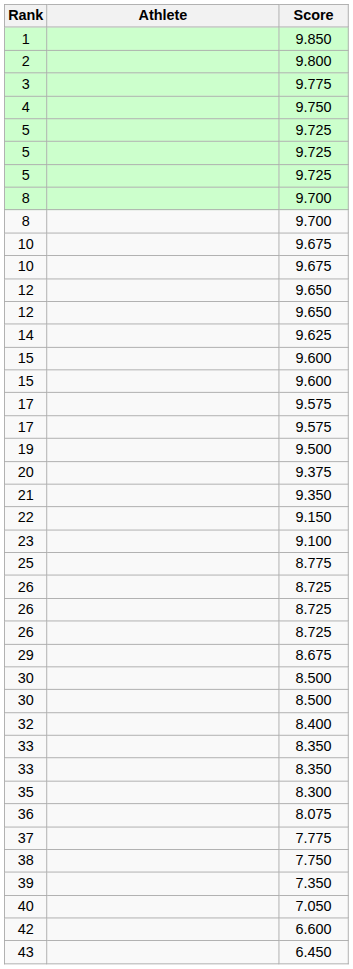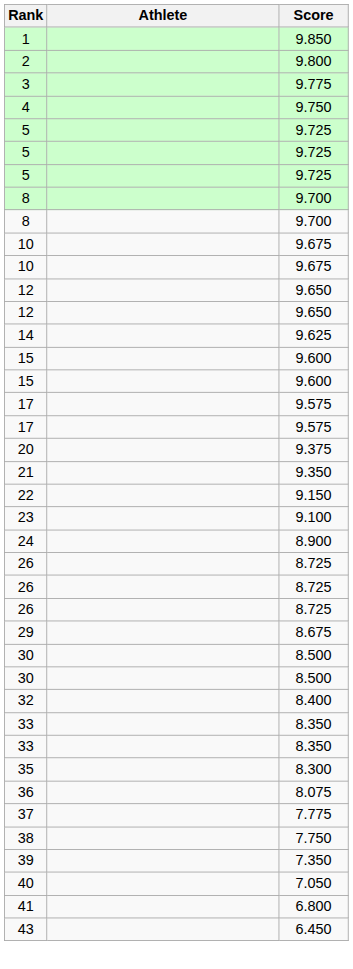 <table class=wikitable style="text-align:center">
 <tr>
 <th width=40>Rank</th>
 <th width=250>Athlete</th>
 <th width=70>Score</th>
 </tr>
 <tr bgcolor="ccffcc">
 <td>1</td>
 <td align=left></td>
 <td>9.850</td>
 </tr>
 <tr bgcolor="ccffcc">
 <td>2</td>
 <td align=left></td>
 <td>9.800</td>
 </tr>
 <tr bgcolor="ccffcc">
 <td>3</td>
 <td align=left></td>
 <td>9.775</td>
 </tr>
 <tr bgcolor="ccffcc">
 <td>4</td>
 <td align=left></td>
 <td>9.750</td>
 </tr>
 <tr bgcolor="ccffcc">
 <td>5</td>
 <td align=left></td>
 <td>9.725</td>
 </tr>
 <tr bgcolor="ccffcc">
 <td>5</td>
 <td align=left></td>
 <td>9.725</td>
 </tr>
 <tr bgcolor="ccffcc">
 <td>5</td>
 <td align=left></td>
 <td>9.725</td>
 </tr>
 <tr bgcolor="ccffcc">
 <td>8</td>
 <td align=left></td>
 <td>9.700</td>
 </tr>
 <tr>
 <td>8</td>
 <td align=left></td>
 <td>9.700</td>
 </tr>
 <tr>
 <td>10</td>
 <td align=left></td>
 <td>9.675</td>
 </tr>
 <tr>
 <td>10</td>
 <td align=left></td>
 <td>9.675</td>
 </tr>
 <tr>
 <td>12</td>
 <td align=left></td>
 <td>9.650</td>
 </tr>
 <tr>
 <td>12</td>
 <td align=left></td>
 <td>9.650</td>
 </tr>
 <tr>
 <td>14</td>
 <td align=left></td>
 <td>9.625</td>
 </tr>
 <tr>
 <td>15</td>
 <td align=left></td>
 <td>9.600</td>
 </tr>
 <tr>
 <td>15</td>
 <td align=left></td>
 <td>9.600</td>
 </tr>
 <tr>
 <td>17</td>
 <td align=left></td>
 <td>9.575</td>
 </tr>
 <tr>
 <td>17</td>
 <td align=left></td>
 <td>9.575</td>
 </tr>
 <tr>
-<td>19</td>
-<td align=left></td>
-<td>9.500</td>
-</tr>
-<tr>
 <td>20</td>
 <td align=left></td>
 <td>9.375</td>
 </tr>
 <tr>
 <td>21</td>
 <td align=left></td>
 <td>9.350</td>
 </tr>
 <tr>
 <td>22</td>
 <td align=left></td>
 <td>9.150</td>
 </tr>
 <tr>
 <td>23</td>
 <td align=left></td>
 <td>9.100</td>
 </tr>
 <tr>
-<td>25</td>
+<td>24</td>
 <td align=left></td>
-<td>8.775</td>
+<td>8.900</td>
 </tr>
 <tr>
 <td>26</td>
 <td align=left></td>
 <td>8.725</td>
 </tr>
 <tr>
 <td>26</td>
 <td align=left></td>
 <td>8.725</td>
 </tr>
 <tr>
 <td>26</td>
 <td align=left></td>
 <td>8.725</td>
 </tr>
 <tr>
 <td>29</td>
 <td align=left></td>
 <td>8.675</td>
 </tr>
 <tr>
 <td>30</td>
 <td align=left></td>
 <td>8.500</td>
 </tr>
 <tr>
 <td>30</td>
 <td align=left></td>
 <td>8.500</td>
 </tr>
 <tr>
 <td>32</td>
 <td align=left></td>
 <td>8.400</td>
 </tr>
 <tr>
 <td>33</td>
 <td align=left></td>
 <td>8.350</td>
 </tr>
 <tr>
 <td>33</td>
 <td align=left></td>
 <td>8.350</td>
 </tr>
 <tr>
 <td>35</td>
 <td align=left></td>
 <td>8.300</td>
 </tr>
 <tr>
 <td>36</td>
 <td align=left></td>
 <td>8.075</td>
 </tr>
 <tr>
 <td>37</td>
 <td align=left></td>
 <td>7.775</td>
 </tr>
 <tr>
 <td>38</td>
 <td align=left></td>
 <td>7.750</td>
 </tr>
 <tr>
 <td>39</td>
 <td align=left></td>
 <td>7.350</td>
 </tr>
 <tr>
 <td>40</td>
 <td align=left></td>
 <td>7.050</td>
 </tr>
 <tr>
-<td>42</td>
+<td>41</td>
 <td align=left></td>
-<td>6.600</td>
+<td>6.800</td>
 </tr>
 <tr>
 <td>43</td>
 <td align=left></td>
 <td>6.450</td>
 </tr>
 </table>
